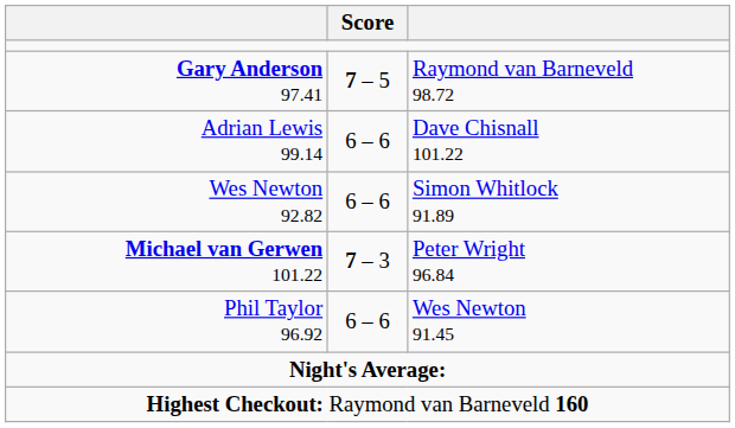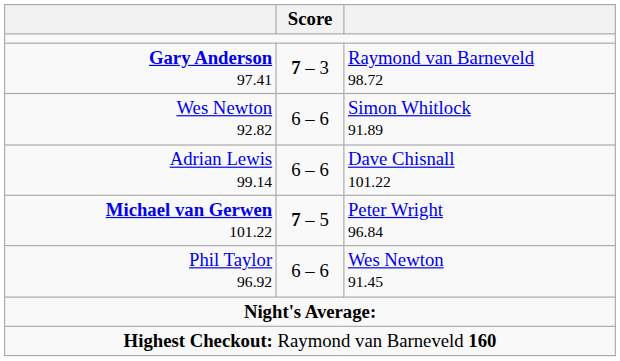 <table class=wikitable style="text-align:center">
 <tr>
 <th width=225></th>
 <th width=50>Score</th>
 <th width=225></th>
 </tr>
 <tr align=centre>
 <td colspan="3"></td>
 </tr>
 <tr align=left>
 <td align=right><strong><a href='#'>Gary Anderson</a></strong>  <br><small><span>97.41</span></small></td>
-<td align=center><strong>7</strong> – 5</td>
+<td align=center><strong>7</strong> – 3</td>
 <td> <a href='#'>Raymond van Barneveld</a> <br><small><span>98.72</span></small></td>
+</tr>
+<tr align=left>
+<td align=right><a href='#'>Wes Newton</a>  <br><small><span>92.82</span></small></td>
+<td align=center>6 – 6</td>
+<td> <a href='#'>Simon Whitlock</a> <br><small><span>91.89</span></small></td>
 </tr>
 <tr align=left>
 <td align=right><a href='#'>Adrian Lewis</a>  <br><small><span>99.14</span></small></td>
 <td align=center>6 – 6</td>
 <td> <a href='#'>Dave Chisnall</a> <br><small><span>101.22</span></small></td>
 </tr>
 <tr align=left>
-<td align=right><a href='#'>Wes Newton</a>  <br><small><span>92.82</span></small></td>
-<td align=center>6 – 6</td>
-<td> <a href='#'>Simon Whitlock</a> <br><small><span>91.89</span></small></td>
-</tr>
-<tr align=left>
 <td align=right><strong><a href='#'>Michael van Gerwen</a></strong>  <br><small><span>101.22</span></small></td>
-<td align=center><strong>7</strong> – 3</td>
+<td align=center><strong>7</strong> – 5</td>
 <td> <a href='#'>Peter Wright</a> <br><small><span>96.84</span></small></td>
 </tr>
 <tr align=left>
 <td align=right><a href='#'>Phil Taylor</a>  <br><small><span>96.92</span></small></td>
 <td align=center>6 – 6</td>
 <td> <a href='#'>Wes Newton</a> <br><small><span>91.45</span></small></td>
 </tr>
 <tr align=center>
 <td colspan="3"><strong>Night's Average:</strong> </td>
 </tr>
 <tr align=center>
 <td colspan="3"><strong>Highest Checkout:</strong> Raymond van Barneveld <strong>160</strong></td>
 </tr>
 </table>
